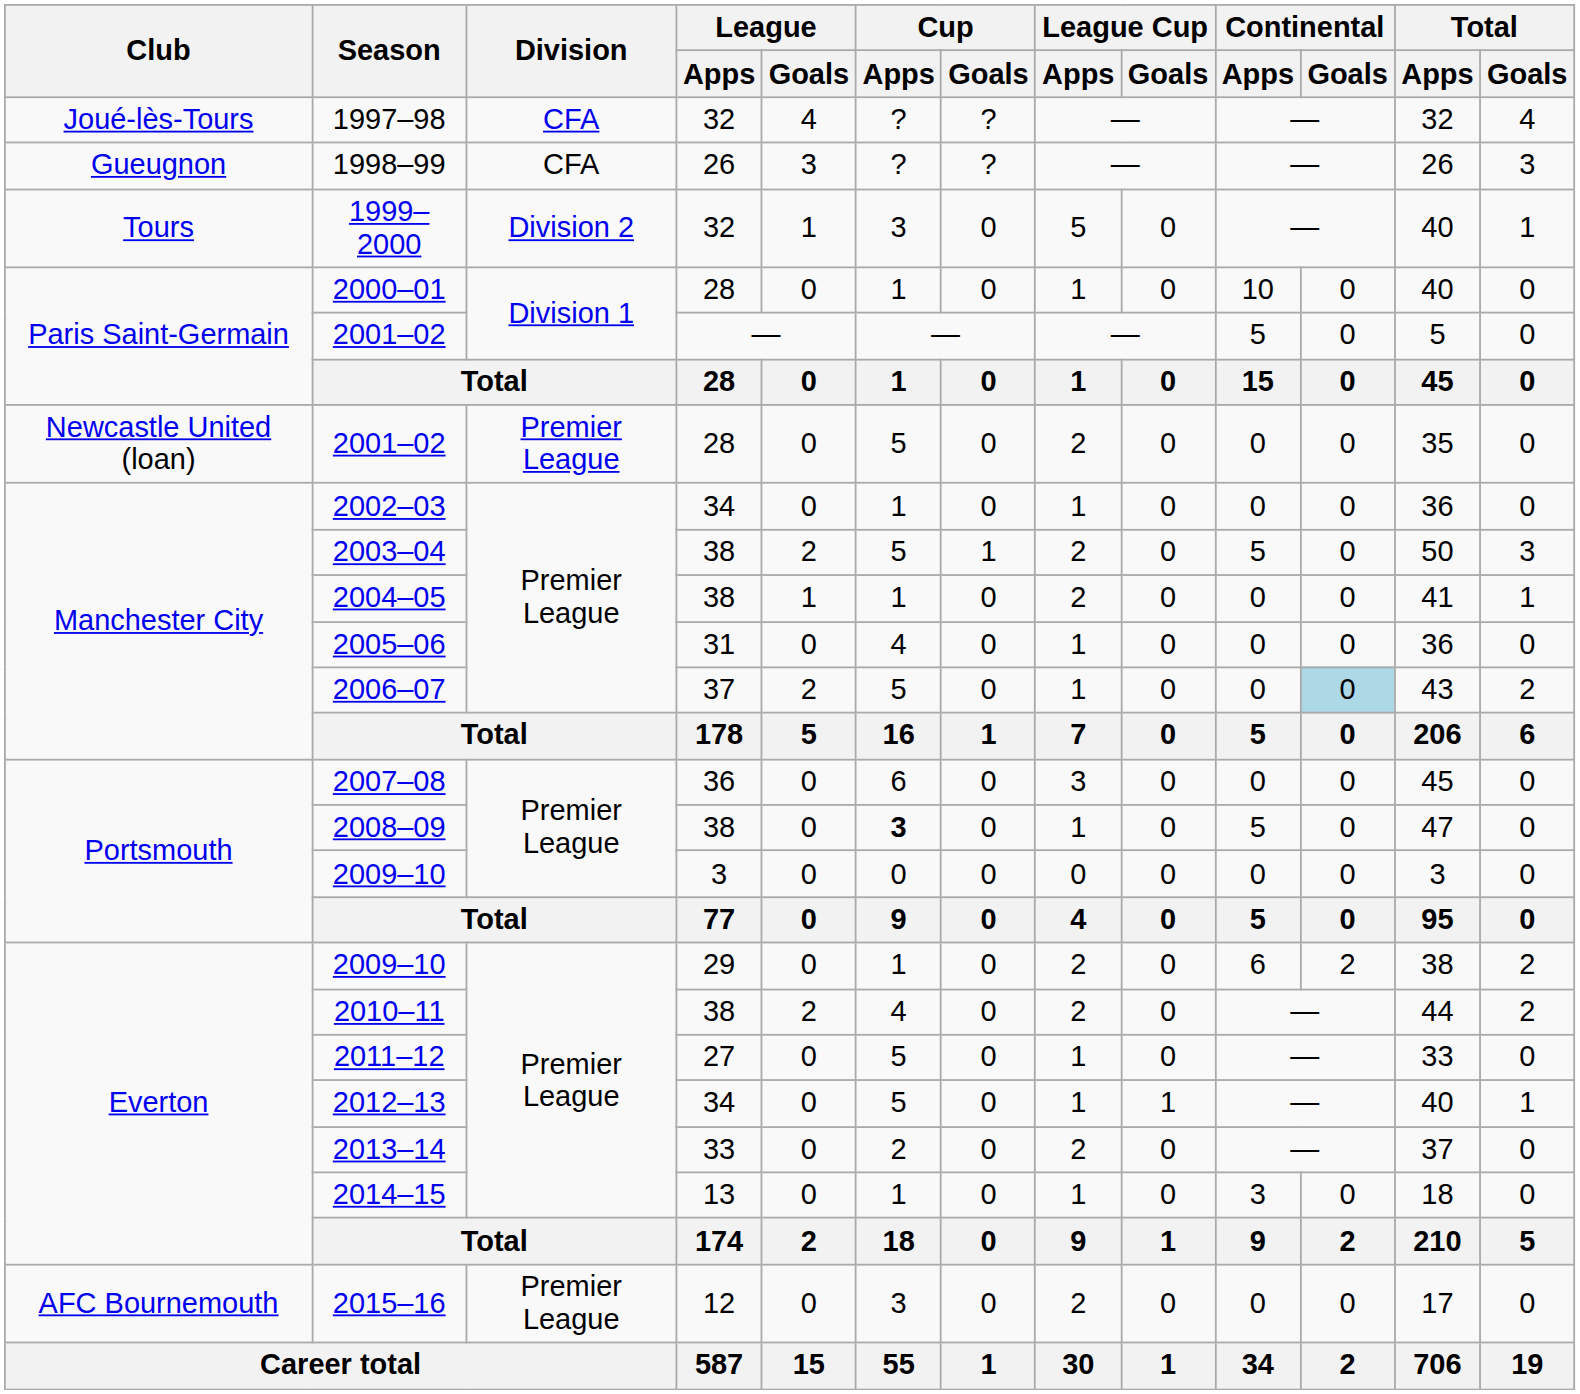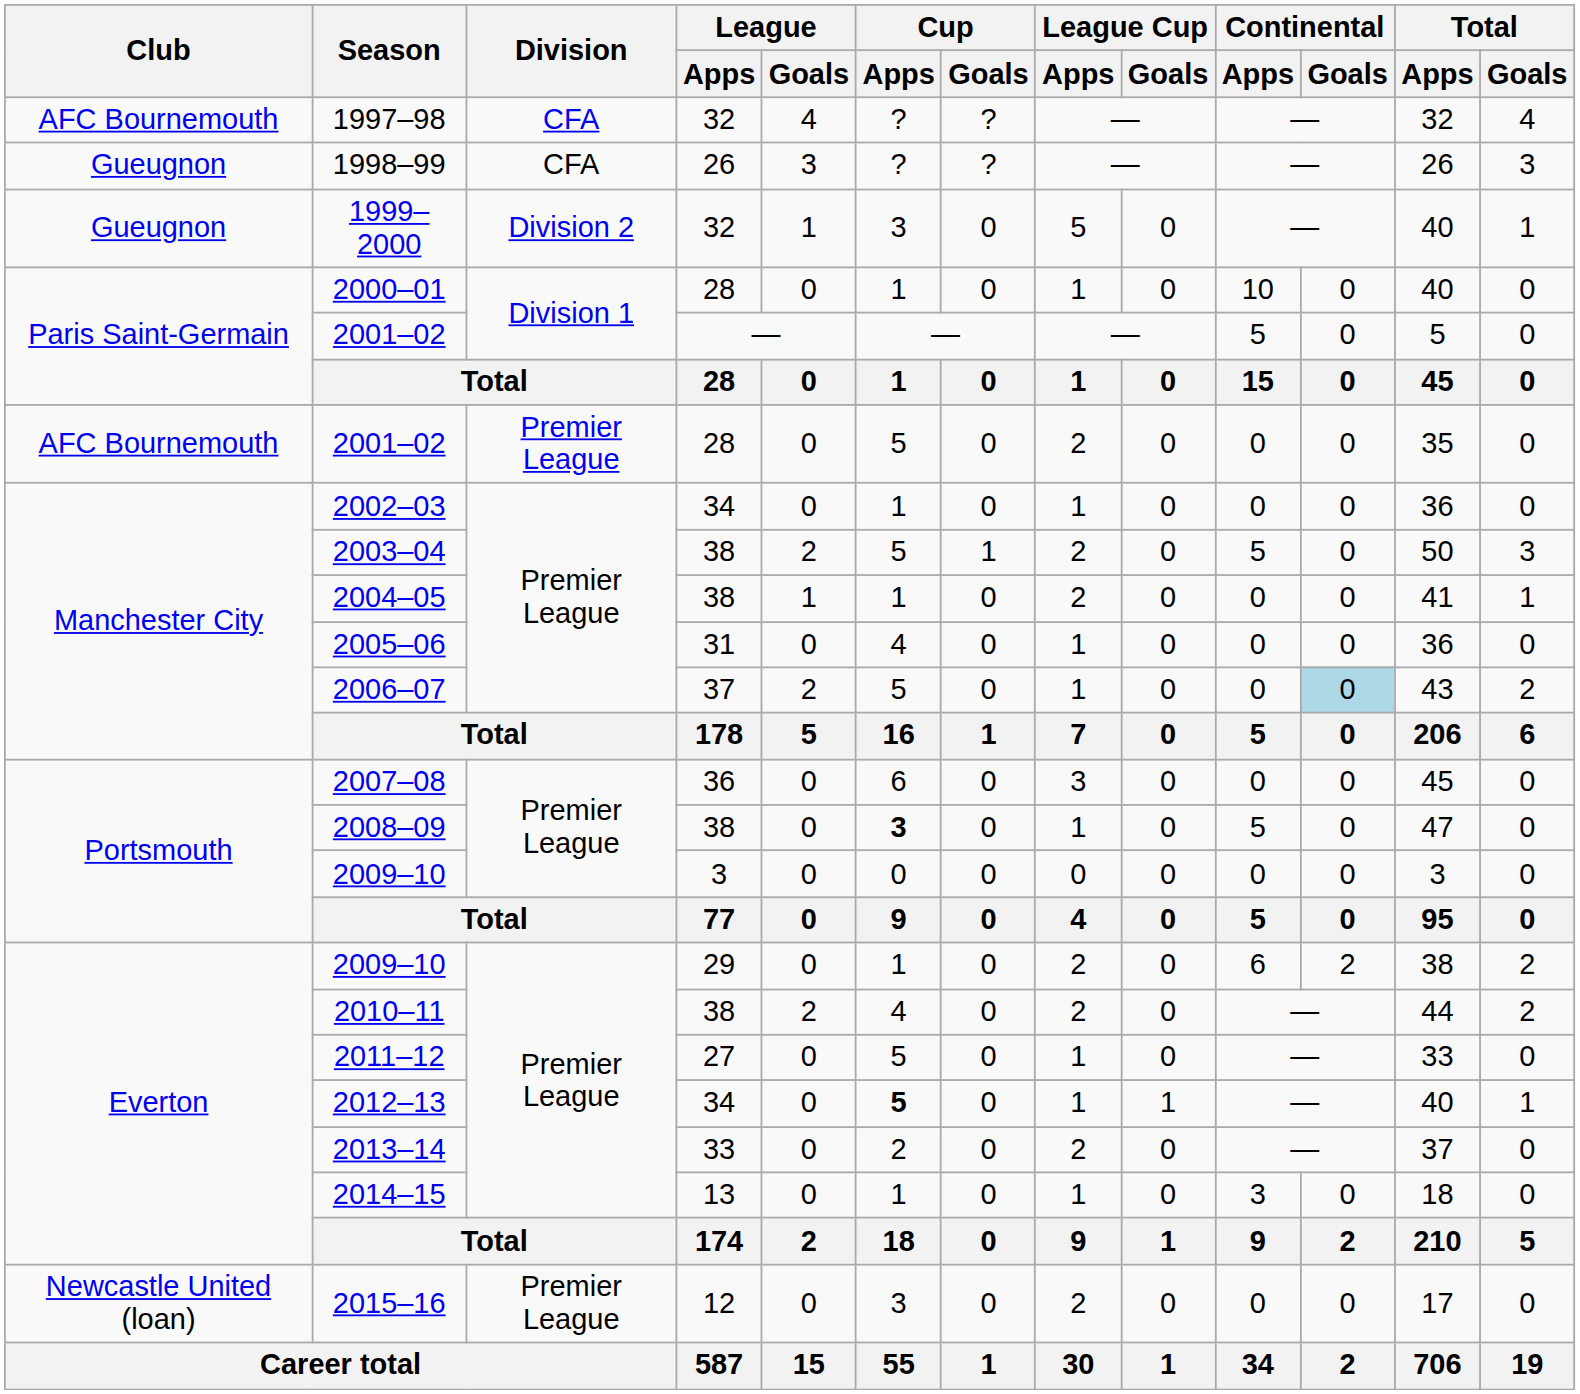 <table class="wikitable" style="text-align:center">
 <tr>
 <th rowspan=2>Club</th>
 <th rowspan=2>Season</th>
 <th rowspan=2>Division</th>
 <th colspan=2>League</th>
 <th colspan=2>Cup</th>
 <th colspan=2>League Cup</th>
 <th colspan=2>Continental</th>
 <th colspan=2>Total</th>
 </tr>
 <tr>
 <th>Apps</th>
 <th>Goals</th>
 <th>Apps</th>
 <th>Goals</th>
 <th>Apps</th>
 <th>Goals</th>
 <th>Apps</th>
 <th>Goals</th>
 <th>Apps</th>
 <th>Goals</th>
 </tr>
 <tr>
-<td><a href='#'>Joué-lès-Tours</a></td>
+<td><a href='#'>AFC Bournemouth</a></td>
 <td>1997–98</td>
 <td><a href='#'>CFA</a></td>
 <td>32</td>
 <td>4</td>
 <td>?</td>
 <td>?</td>
 <td colspan=2>—</td>
 <td colspan=2>—</td>
 <td>32</td>
 <td>4</td>
 </tr>
 <tr>
 <td><a href='#'>Gueugnon</a></td>
 <td>1998–99</td>
 <td>CFA</td>
 <td>26</td>
 <td>3</td>
 <td>?</td>
 <td>?</td>
 <td colspan=2>—</td>
 <td colspan=2>—</td>
 <td>26</td>
 <td>3</td>
 </tr>
 <tr>
-<td><a href='#'>Tours</a></td>
+<td><a href='#'>Gueugnon</a></td>
 <td><a href='#'>1999–2000</a></td>
 <td><a href='#'>Division 2</a></td>
 <td>32</td>
 <td>1</td>
 <td>3</td>
 <td>0</td>
 <td>5</td>
 <td>0</td>
 <td colspan=2>—</td>
 <td>40</td>
 <td>1</td>
 </tr>
 <tr>
 <td rowspan=3><a href='#'>Paris Saint-Germain</a></td>
 <td><a href='#'>2000–01</a></td>
 <td rowspan=2><a href='#'>Division 1</a></td>
 <td>28</td>
 <td>0</td>
 <td>1</td>
 <td>0</td>
 <td>1</td>
 <td>0</td>
 <td>10</td>
 <td>0</td>
 <td>40</td>
 <td>0</td>
 </tr>
 <tr>
 <td><a href='#'>2001–02</a></td>
 <td colspan=2>—</td>
 <td colspan=2>—</td>
 <td colspan=2>—</td>
 <td>5</td>
 <td>0</td>
 <td>5</td>
 <td>0</td>
 </tr>
 <tr>
 <th colspan=2>Total</th>
 <th>28</th>
 <th>0</th>
 <th>1</th>
 <th>0</th>
 <th>1</th>
 <th>0</th>
 <th>15</th>
 <th>0</th>
 <th>45</th>
 <th>0</th>
 </tr>
 <tr>
-<td><a href='#'>Newcastle United</a> (loan)</td>
+<td><a href='#'>AFC Bournemouth</a></td>
 <td><a href='#'>2001–02</a></td>
 <td><a href='#'>Premier League</a></td>
 <td>28</td>
 <td>0</td>
 <td>5</td>
 <td>0</td>
 <td>2</td>
 <td>0</td>
 <td>0</td>
 <td>0</td>
 <td>35</td>
 <td>0</td>
 </tr>
 <tr>
 <td rowspan=6><a href='#'>Manchester City</a></td>
 <td><a href='#'>2002–03</a></td>
 <td rowspan=5>Premier League</td>
 <td>34</td>
 <td>0</td>
 <td>1</td>
 <td>0</td>
 <td>1</td>
 <td>0</td>
 <td>0</td>
 <td>0</td>
 <td>36</td>
 <td>0</td>
 </tr>
 <tr>
 <td><a href='#'>2003–04</a></td>
 <td>38</td>
 <td>2</td>
 <td>5</td>
 <td>1</td>
 <td>2</td>
 <td>0</td>
 <td>5</td>
 <td>0</td>
 <td>50</td>
 <td>3</td>
 </tr>
 <tr>
 <td><a href='#'>2004–05</a></td>
 <td>38</td>
 <td>1</td>
 <td>1</td>
 <td>0</td>
 <td>2</td>
 <td>0</td>
 <td>0</td>
 <td>0</td>
 <td>41</td>
 <td>1</td>
 </tr>
 <tr>
 <td><a href='#'>2005–06</a></td>
 <td>31</td>
 <td>0</td>
 <td>4</td>
 <td>0</td>
 <td>1</td>
 <td>0</td>
 <td>0</td>
 <td>0</td>
 <td>36</td>
 <td>0</td>
 </tr>
 <tr>
 <td><a href='#'>2006–07</a></td>
 <td>37</td>
 <td>2</td>
 <td>5</td>
 <td>0</td>
 <td>1</td>
 <td>0</td>
 <td>0</td>
 <td style="background: lightblue;">0</td>
 <td>43</td>
 <td>2</td>
 </tr>
 <tr>
 <th colspan=2>Total</th>
 <th>178</th>
 <th>5</th>
 <th>16</th>
 <th>1</th>
 <th>7</th>
 <th>0</th>
 <th>5</th>
 <th>0</th>
 <th>206</th>
 <th>6</th>
 </tr>
 <tr>
 <td rowspan=4><a href='#'>Portsmouth</a></td>
 <td><a href='#'>2007–08</a></td>
 <td rowspan=3>Premier League</td>
 <td>36</td>
 <td>0</td>
 <td>6</td>
 <td>0</td>
 <td>3</td>
 <td>0</td>
 <td>0</td>
 <td>0</td>
 <td>45</td>
 <td>0</td>
 </tr>
 <tr>
 <td><a href='#'>2008–09</a></td>
 <td>38</td>
 <td>0</td>
 <td><strong>3</strong></td>
 <td>0</td>
 <td>1</td>
 <td>0</td>
 <td>5</td>
 <td>0</td>
 <td>47</td>
 <td>0</td>
 </tr>
 <tr>
 <td><a href='#'>2009–10</a></td>
 <td>3</td>
 <td>0</td>
 <td>0</td>
 <td>0</td>
 <td>0</td>
 <td>0</td>
 <td>0</td>
 <td>0</td>
 <td>3</td>
 <td>0</td>
 </tr>
 <tr>
 <th colspan=2>Total</th>
 <th>77</th>
 <th>0</th>
 <th>9</th>
 <th>0</th>
 <th>4</th>
 <th>0</th>
 <th>5</th>
 <th>0</th>
 <th>95</th>
 <th>0</th>
 </tr>
 <tr>
 <td rowspan=7><a href='#'>Everton</a></td>
 <td><a href='#'>2009–10</a></td>
 <td rowspan=6>Premier League</td>
 <td>29</td>
 <td>0</td>
 <td>1</td>
 <td>0</td>
 <td>2</td>
 <td>0</td>
 <td>6</td>
 <td>2</td>
 <td>38</td>
 <td>2</td>
 </tr>
 <tr>
 <td><a href='#'>2010–11</a></td>
 <td>38</td>
 <td>2</td>
 <td>4</td>
 <td>0</td>
 <td>2</td>
 <td>0</td>
 <td colspan=2>—</td>
 <td>44</td>
 <td>2</td>
 </tr>
 <tr>
 <td><a href='#'>2011–12</a></td>
 <td>27</td>
 <td>0</td>
 <td>5</td>
 <td>0</td>
 <td>1</td>
 <td>0</td>
 <td colspan=2>—</td>
 <td>33</td>
 <td>0</td>
 </tr>
 <tr>
 <td><a href='#'>2012–13</a></td>
 <td>34</td>
 <td>0</td>
-<td>5</td>
+<td><strong>5</strong></td>
 <td>0</td>
 <td>1</td>
 <td>1</td>
 <td colspan=2>—</td>
 <td>40</td>
 <td>1</td>
 </tr>
 <tr>
 <td><a href='#'>2013–14</a></td>
 <td>33</td>
 <td>0</td>
 <td>2</td>
 <td>0</td>
 <td>2</td>
 <td>0</td>
 <td colspan=2>—</td>
 <td>37</td>
 <td>0</td>
 </tr>
 <tr>
 <td><a href='#'>2014–15</a></td>
 <td>13</td>
 <td>0</td>
 <td>1</td>
 <td>0</td>
 <td>1</td>
 <td>0</td>
 <td>3</td>
 <td>0</td>
 <td>18</td>
 <td>0</td>
 </tr>
 <tr>
 <th colspan=2>Total</th>
 <th>174</th>
 <th>2</th>
 <th>18</th>
 <th>0</th>
 <th>9</th>
 <th>1</th>
 <th>9</th>
 <th>2</th>
 <th>210</th>
 <th>5</th>
 </tr>
 <tr>
-<td><a href='#'>AFC Bournemouth</a></td>
+<td><a href='#'>Newcastle United</a> (loan)</td>
 <td><a href='#'>2015–16</a></td>
 <td>Premier League</td>
 <td>12</td>
 <td>0</td>
 <td>3</td>
 <td>0</td>
 <td>2</td>
 <td>0</td>
 <td>0</td>
 <td>0</td>
 <td>17</td>
 <td>0</td>
 </tr>
 <tr>
 <th colspan=3>Career total</th>
 <th>587</th>
 <th>15</th>
 <th>55</th>
 <th>1</th>
 <th>30</th>
 <th>1</th>
 <th>34</th>
 <th>2</th>
 <th>706</th>
 <th>19</th>
 </tr>
 </table>
